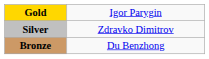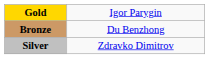 <table class="wikitable" style="text-align:center; " width="35%">
 <tr>
 <td bgcolor="gold"><strong>Gold</strong></td>
 <td><a href='#'>Igor Parygin</a><br>  <small><em></em></small></td>
 </tr>
 <tr>
+<td bgcolor="CC9966"><strong>Bronze</strong></td>
+<td><a href='#'>Du Benzhong</a><br>  <small><em></em></small></td>
+</tr>
+<tr>
 <td bgcolor="silver"><strong>Silver</strong></td>
 <td><a href='#'>Zdravko Dimitrov</a><br>  <small><em></em></small></td>
 </tr>
-<tr>
-<td bgcolor="CC9966"><strong>Bronze</strong></td>
-<td><a href='#'>Du Benzhong</a><br>  <small><em></em></small></td>
-</tr>
 </table>
